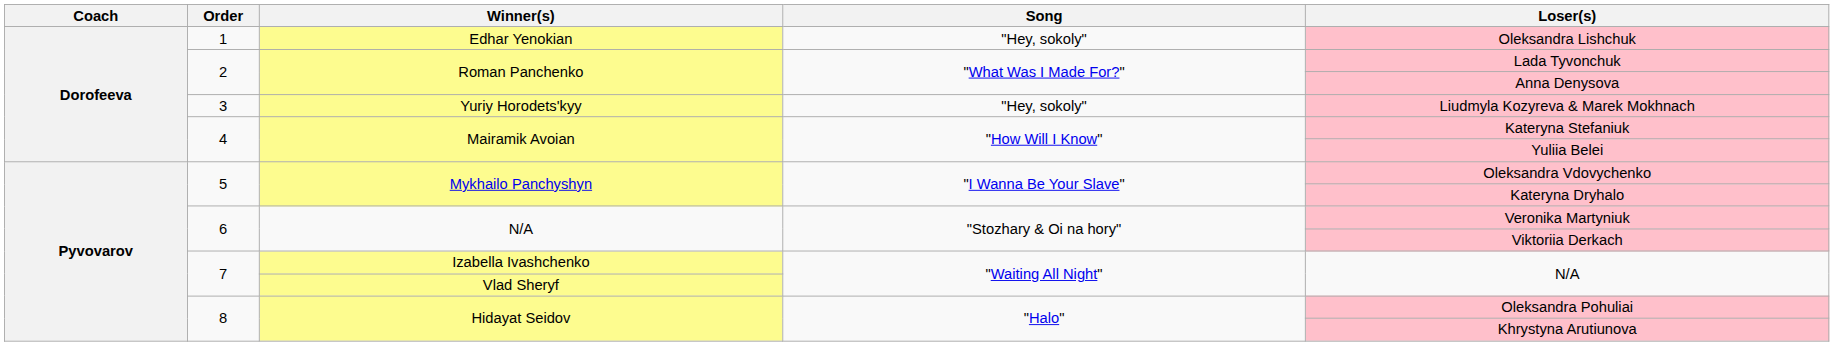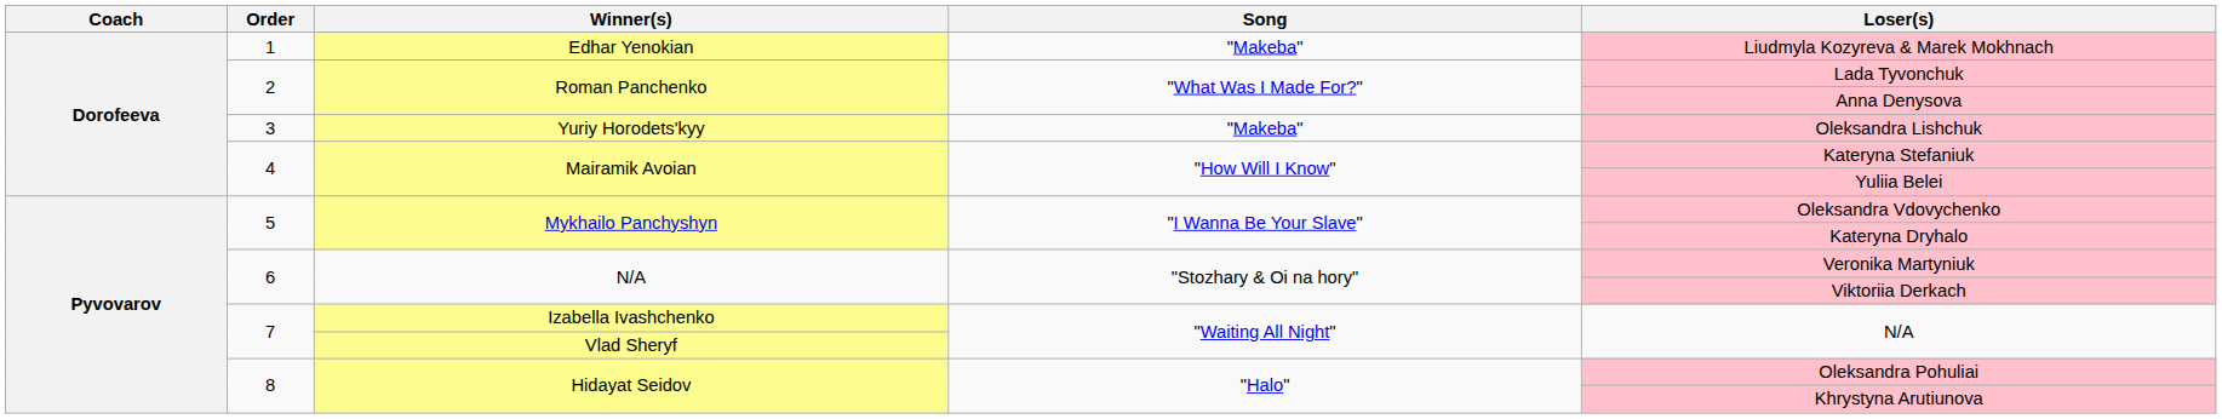 <table class="wikitable" style="text-align:center; line-height:17px; width:100%">
 <tr>
 <th width="04%">Coach</th>
 <th width="01%">Order</th>
 <th width="12%">Winner(s)</th>
 <th width="12%">Song</th>
 <th width="12%">Loser(s)</th>
 </tr>
 <tr>
 <th rowspan="6">Dorofeeva</th>
 <td>1</td>
 <td style="background:#fdfc8f">Edhar Yenokian</td>
-<td>"Hey, sokoly"</td>
-<td style="background:pink">Oleksandra Lishchuk</td>
+<td>"<a href='#'>Makeba</a>"</td>
+<td style="background:pink">Liudmyla Kozyreva & Marek Mokhnach</td>
 </tr>
 <tr>
 <td rowspan="2">2</td>
 <td rowspan="2" style="background:#fdfc8f">Roman Panchenko</td>
 <td rowspan="2">"<a href='#'>What Was I Made For?</a>"</td>
 <td style="background:pink">Lada Tyvonchuk</td>
 </tr>
 <tr>
 <td style="background:pink">Anna Denysova</td>
 </tr>
 <tr>
 <td>3</td>
 <td style="background:#fdfc8f">Yuriy Horodets'kyy</td>
-<td>"Hey, sokoly"</td>
-<td style="background:pink">Liudmyla Kozyreva & Marek Mokhnach</td>
+<td>"<a href='#'>Makeba</a>"</td>
+<td style="background:pink">Oleksandra Lishchuk</td>
 </tr>
 <tr>
 <td rowspan="2">4</td>
 <td rowspan="2" style="background:#fdfc8f">Mairamik Avoian</td>
 <td rowspan="2">"<a href='#'>How Will I Know</a>"</td>
 <td style="background:pink">Kateryna Stefaniuk</td>
 </tr>
 <tr>
 <td style="background:pink">Yuliia Belei</td>
 </tr>
 <tr>
 <th rowspan="8">Pyvovarov</th>
 <td rowspan="2">5</td>
 <td rowspan="2" style="background:#fdfc8f"><a href='#'>Mykhailo Panchyshyn</a></td>
 <td rowspan="2">"<a href='#'>I Wanna Be Your Slave</a>"</td>
 <td style="background:pink">Oleksandra Vdovychenko</td>
 </tr>
 <tr>
 <td style="background:pink">Kateryna Dryhalo</td>
 </tr>
 <tr>
 <td rowspan="2">6</td>
 <td rowspan="2">N/A</td>
 <td rowspan="2">"Stozhary & Oi na hory"</td>
 <td style="background:pink">Veronika Martyniuk</td>
 </tr>
 <tr>
 <td style="background:pink">Viktoriia Derkach</td>
 </tr>
 <tr>
 <td rowspan="2">7</td>
 <td style="background:#fdfc8f">Izabella Ivashchenko</td>
 <td rowspan="2">"<a href='#'>Waiting All Night</a>"</td>
 <td rowspan="2">N/A</td>
 </tr>
 <tr>
 <td style="background:#fdfc8f">Vlad Sheryf</td>
 </tr>
 <tr>
 <td rowspan="2">8</td>
 <td rowspan="2" style="background:#fdfc8f">Hidayat Seidov</td>
 <td rowspan="2">"<a href='#'>Halo</a>"</td>
 <td style="background:pink">Oleksandra Pohuliai</td>
 </tr>
 <tr>
 <td style="background:pink">Khrystyna Arutiunova</td>
 </tr>
 </table>
